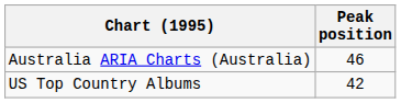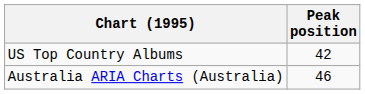 <table class="wikitable">
 <tr>
 <th>Chart (1995)</th>
 <th>Peak<br>position</th>
 </tr>
 <tr>
+<td>US Top Country Albums</td>
+<td align="center">42</td>
+</tr>
+<tr>
 <td>Australia <a href='#'>ARIA Charts</a> (Australia)</td>
 <td align="center">46</td>
 </tr>
-<tr>
-<td>US Top Country Albums</td>
-<td align="center">42</td>
-</tr>
 </table>
